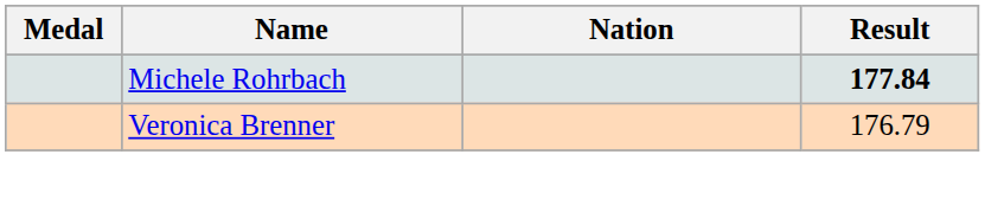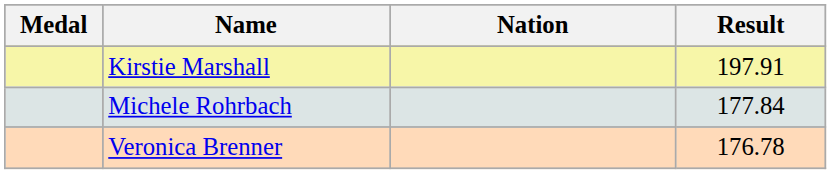 <table class=wikitable style="border:1px solid #AAAAAA;font-size:90%">
 <tr bgcolor="#E4E4E4">
 <th width=50>Medal</th>
 <th width=160>Name</th>
 <th width=160>Nation</th>
 <th width=80>Result</th>
 </tr>
+<tr bgcolor="#F7F6A8">
+<td align="center"></td>
+<td><a href='#'>Kirstie Marshall</a></td>
+<td></td>
+<td align="center">197.91</td>
+</tr>
 <tr bgcolor="#DCE5E5">
 <td align="center"></td>
 <td><a href='#'>Michele Rohrbach</a></td>
 <td></td>
-<td align="center"><strong>177.84</strong></td>
+<td align="center">177.84</td>
 </tr>
 <tr bgcolor="#FFDAB9">
 <td align="center"></td>
 <td><a href='#'>Veronica Brenner</a></td>
 <td></td>
-<td align="center">176.79</td>
+<td align="center">176.78</td>
 </tr>
 </table>
